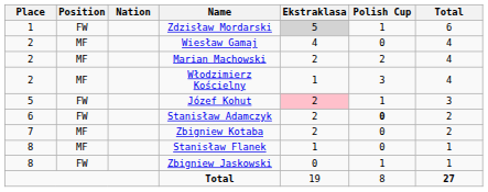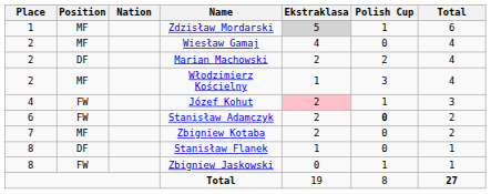 <table class="wikitable" style="font-size: 95%; text-align: center;">
 <tr>
 <th width=60>Place</th>
 <th width=60>Position</th>
 <th width=60>Nation</th>
 <th width=150>Name</th>
 <th width=80>Ekstraklasa</th>
 <th width=80>Polish Cup</th>
 <th width=80><strong>Total</strong></th>
 </tr>
 <tr>
 <td>1</td>
-<td>FW</td>
+<td>MF</td>
 <td></td>
 <td><a href='#'>Zdzisław Mordarski</a></td>
 <td style="background: lightgrey;">5</td>
 <td>1</td>
 <td>6</td>
 </tr>
 <tr>
 <td>2</td>
 <td>MF</td>
 <td></td>
 <td><a href='#'>Wiesław Gamaj</a></td>
 <td>4</td>
 <td>0</td>
 <td>4</td>
 </tr>
 <tr>
 <td>2</td>
-<td>MF</td>
+<td>DF</td>
 <td></td>
 <td><a href='#'>Marian Machowski</a></td>
 <td>2</td>
 <td>2</td>
 <td>4</td>
 </tr>
 <tr>
 <td>2</td>
 <td>MF</td>
 <td></td>
 <td><a href='#'>Włodzimierz Kościelny</a></td>
 <td>1</td>
 <td>3</td>
 <td>4</td>
 </tr>
 <tr>
-<td>5</td>
+<td>4</td>
 <td>FW</td>
 <td></td>
 <td><a href='#'>Józef Kohut</a></td>
 <td style="background: pink;">2</td>
 <td>1</td>
 <td>3</td>
 </tr>
 <tr>
 <td>6</td>
 <td>FW</td>
 <td></td>
 <td><a href='#'>Stanisław Adamczyk</a></td>
 <td>2</td>
 <td><strong>0</strong></td>
 <td>2</td>
 </tr>
 <tr>
 <td>7</td>
 <td>MF</td>
 <td></td>
 <td><a href='#'>Zbigniew Kotaba</a></td>
 <td>2</td>
 <td>0</td>
 <td>2</td>
 </tr>
 <tr>
 <td>8</td>
-<td>MF</td>
+<td>DF</td>
 <td></td>
 <td><a href='#'>Stanisław Flanek</a></td>
 <td>1</td>
 <td>0</td>
 <td>1</td>
 </tr>
 <tr>
 <td>8</td>
 <td>FW</td>
 <td></td>
 <td><a href='#'>Zbigniew Jaskowski</a></td>
 <td>0</td>
 <td>1</td>
 <td>1</td>
 </tr>
 <tr>
 <td colspan="3"></td>
 <td><strong>Total</strong></td>
 <td>19</td>
 <td>8</td>
 <td><strong>27</strong></td>
 </tr>
 </table>
